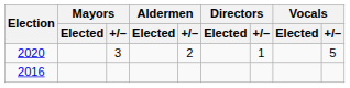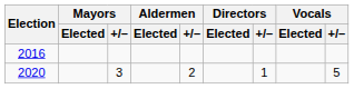 <table class=wikitable style=text-align:center>
 <tr>
 <th rowspan=2>Election</th>
 <th colspan=2>Mayors</th>
 <th colspan=2>Aldermen</th>
 <th colspan=2>Directors</th>
 <th colspan=2>Vocals</th>
 </tr>
 <tr>
 <th>Elected</th>
 <th>+/–</th>
 <th>Elected</th>
 <th>+/–</th>
 <th>Elected</th>
 <th>+/–</th>
 <th>Elected</th>
 <th>+/–</th>
 </tr>
 <tr>
+<td><a href='#'>2016</a></td>
+<td></td>
+<td></td>
+<td></td>
+<td></td>
+<td></td>
+<td></td>
+<td></td>
+<td></td>
+</tr>
+<tr>
 <td><a href='#'>2020</a></td>
 <td></td>
 <td>3</td>
 <td></td>
 <td>2</td>
 <td></td>
 <td>1</td>
 <td></td>
 <td>5</td>
 </tr>
-<tr>
-<td><a href='#'>2016</a></td>
-<td></td>
-<td></td>
-<td></td>
-<td></td>
-<td></td>
-<td></td>
-<td></td>
-<td></td>
-</tr>
 </table>
